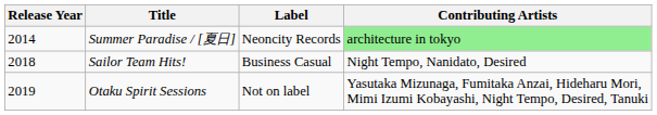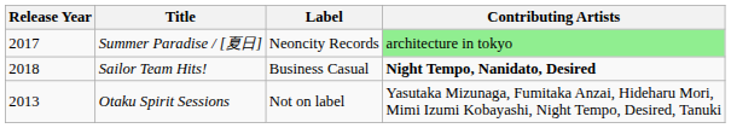 <table class="wikitable mw-collapsible">
 <tr>
 <th>Release Year</th>
 <th>Title</th>
 <th>Label</th>
 <th>Contributing Artists</th>
 </tr>
 <tr>
-<td>2014</td>
+<td>2017</td>
 <td><em>Summer Paradise / [夏日] </em></td>
 <td>Neoncity Records</td>
 <td style="background: lightgreen;">architecture in tokyo</td>
 </tr>
 <tr>
 <td>2018</td>
 <td><em>Sailor Team Hits!</em></td>
 <td>Business Casual</td>
-<td>Night Tempo, Nanidato, Desired</td>
+<td><strong>Night Tempo, Nanidato, Desired</strong></td>
 </tr>
 <tr>
-<td>2019</td>
+<td>2013</td>
 <td><em>Otaku Spirit Sessions</em></td>
 <td>Not on label</td>
 <td>Yasutaka Mizunaga, Fumitaka Anzai, Hideharu Mori,<br>Mimi Izumi Kobayashi, Night Tempo, Desired, Tanuki</td>
 </tr>
 </table>
